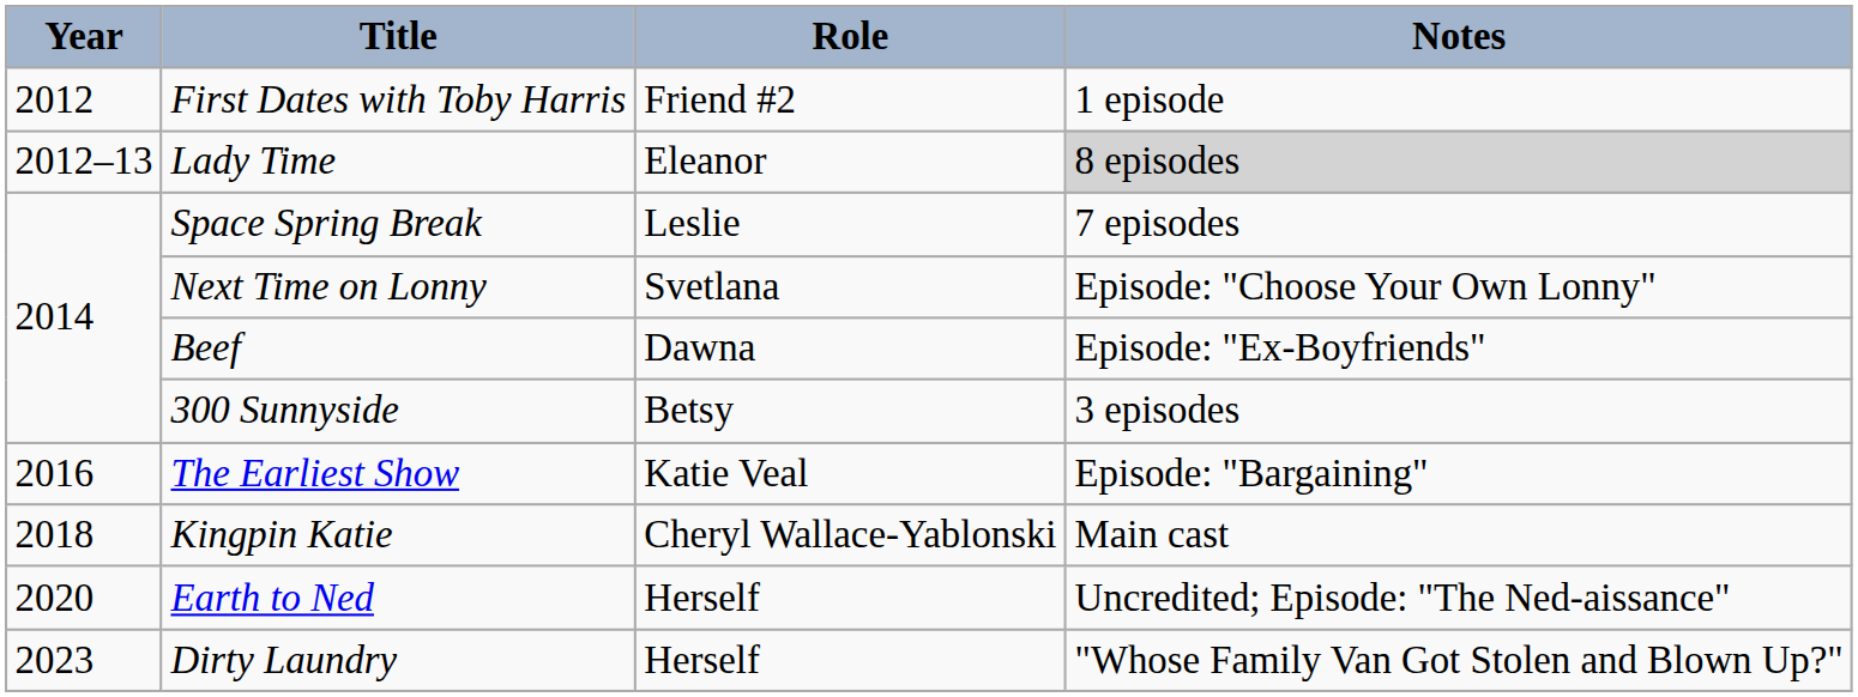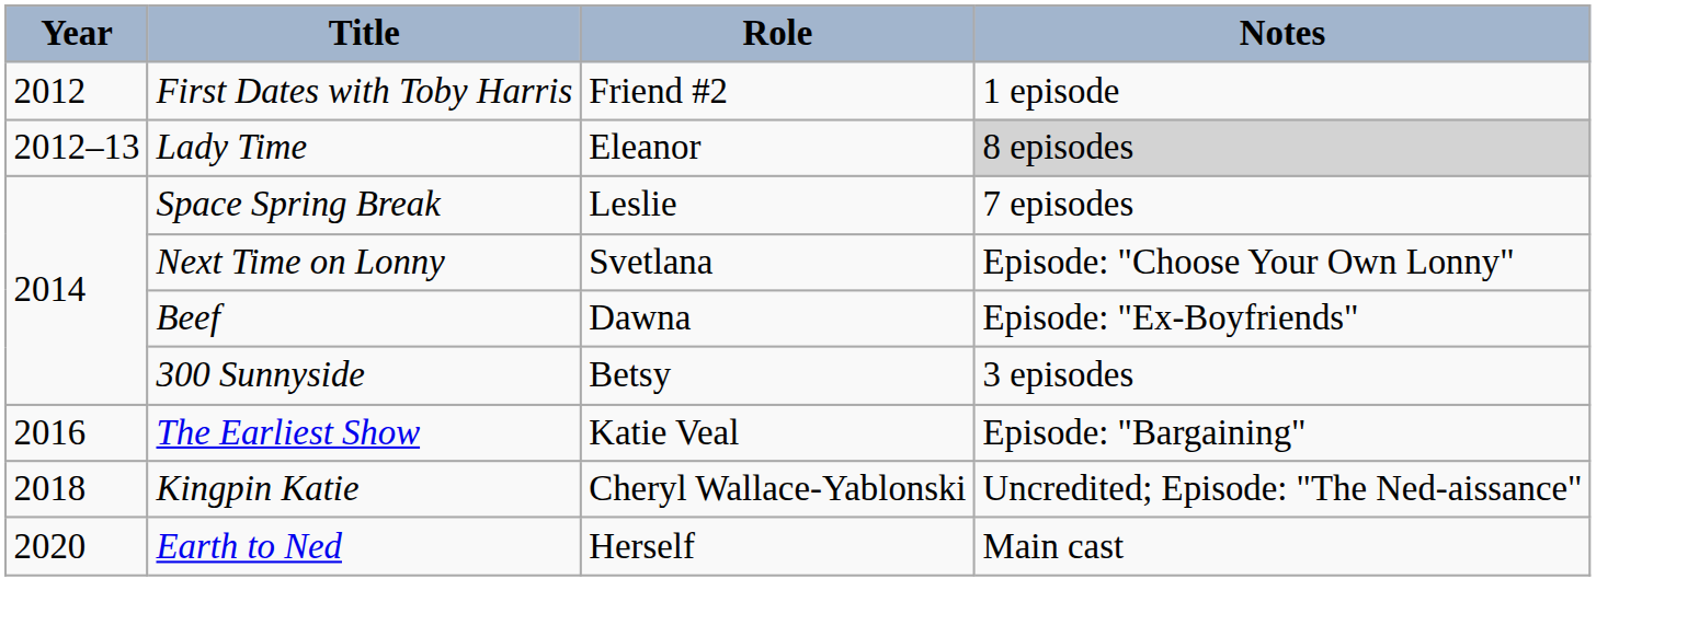 <table class="wikitable">
 <tr>
 <th style="background-color: #A2B5CD;">Year</th>
 <th style="background-color: #A2B5CD;">Title</th>
 <th style="background-color: #A2B5CD;">Role</th>
 <th style="background-color: #A2B5CD;">Notes</th>
 </tr>
 <tr>
 <td>2012</td>
 <td><em>First Dates with Toby Harris</em></td>
 <td>Friend #2</td>
 <td>1 episode</td>
 </tr>
 <tr>
 <td>2012–13</td>
 <td><em>Lady Time</em></td>
 <td>Eleanor</td>
 <td style="background: lightgrey;">8 episodes</td>
 </tr>
 <tr>
 <td rowspan = "4">2014</td>
 <td><em>Space Spring Break</em></td>
 <td>Leslie</td>
 <td>7 episodes</td>
 </tr>
 <tr>
 <td><em>Next Time on Lonny</em></td>
 <td>Svetlana</td>
 <td>Episode: "Choose Your Own Lonny"</td>
 </tr>
 <tr>
 <td><em>Beef</em></td>
 <td>Dawna</td>
 <td>Episode: "Ex-Boyfriends"</td>
 </tr>
 <tr>
 <td><em>300 Sunnyside</em></td>
 <td>Betsy</td>
 <td>3 episodes</td>
 </tr>
 <tr>
 <td>2016</td>
 <td><em><a href='#'>The Earliest Show</a></em></td>
 <td>Katie Veal</td>
 <td>Episode: "Bargaining"</td>
 </tr>
 <tr>
 <td>2018</td>
 <td><em>Kingpin Katie</em></td>
 <td>Cheryl Wallace-Yablonski</td>
-<td>Main cast</td>
+<td>Uncredited; Episode: "The Ned-aissance"</td>
 </tr>
 <tr>
 <td>2020</td>
 <td><em><a href='#'>Earth to Ned</a></em></td>
 <td>Herself</td>
-<td>Uncredited; Episode: "The Ned-aissance"</td>
-</tr>
-<tr>
-<td>2023</td>
-<td><em>Dirty Laundry</em></td>
-<td>Herself</td>
-<td>"Whose Family Van Got Stolen and Blown Up?"</td>
+<td>Main cast</td>
 </tr>
 </table>
